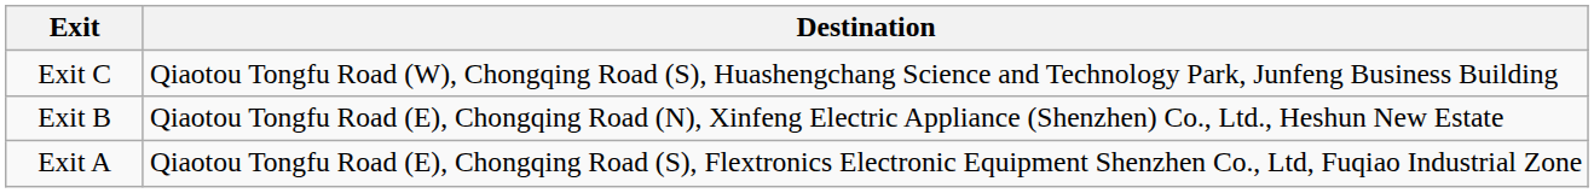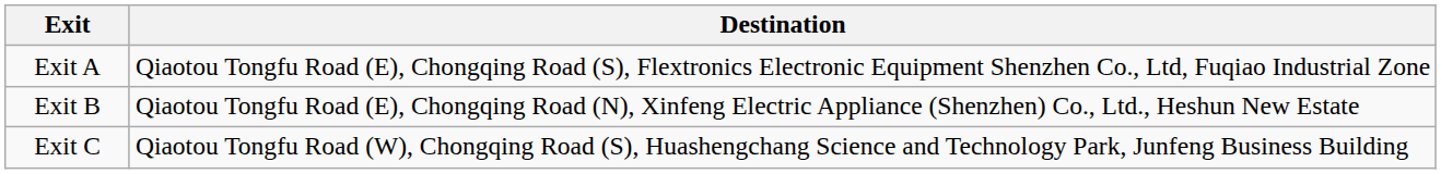 <table class="wikitable">
 <tr>
 <th style="width:70px">Exit</th>
 <th>Destination</th>
 </tr>
 <tr>
-<td align=center>Exit C</td>
-<td>Qiaotou Tongfu Road (W), Chongqing Road (S), Huashengchang Science and Technology Park, Junfeng Business Building</td>
+<td align=center>Exit A</td>
+<td>Qiaotou Tongfu Road (E), Chongqing Road (S), Flextronics Electronic Equipment Shenzhen Co., Ltd, Fuqiao Industrial Zone</td>
 </tr>
 <tr>
 <td align=center>Exit B</td>
 <td>Qiaotou Tongfu Road (E), Chongqing Road (N), Xinfeng Electric Appliance (Shenzhen) Co., Ltd., Heshun New Estate</td>
 </tr>
 <tr>
-<td align=center>Exit A</td>
-<td>Qiaotou Tongfu Road (E), Chongqing Road (S), Flextronics Electronic Equipment Shenzhen Co., Ltd, Fuqiao Industrial Zone</td>
+<td align=center>Exit C</td>
+<td>Qiaotou Tongfu Road (W), Chongqing Road (S), Huashengchang Science and Technology Park, Junfeng Business Building</td>
 </tr>
 </table>
